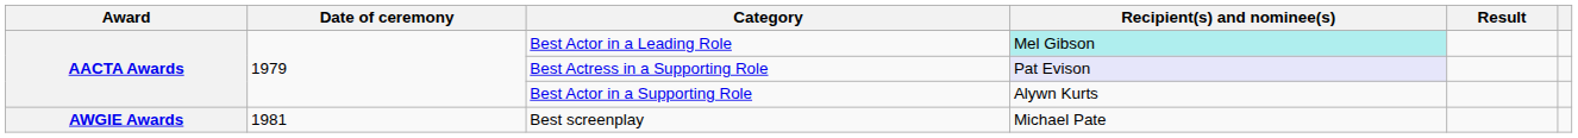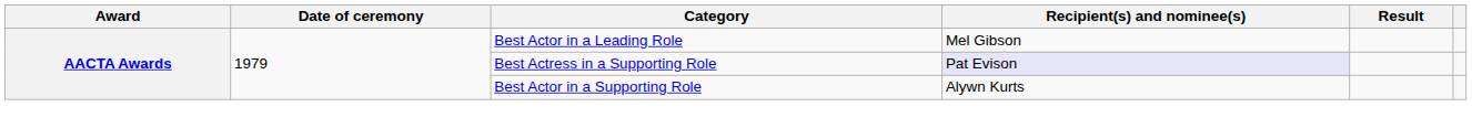 <table class="wikitable plainrowheaders sortable" style="width:99%;">
 <tr style="background:#ccc; text-align:center;">
 <th scope="col">Award</th>
 <th scope="col">Date of ceremony</th>
 <th scope="col">Category</th>
 <th scope="col">Recipient(s) and nominee(s)</th>
 <th scope="col">Result</th>
 <th scope="col" class="unsortable"></th>
 </tr>
 <tr>
 <th rowspan="3"><a href='#'>AACTA Awards</a></th>
 <td rowspan="3">1979</td>
 <td><a href='#'>Best Actor in a Leading Role</a></td>
-<td style="background: paleturquoise;">Mel Gibson</td>
+<td>Mel Gibson</td>
 <td></td>
 <td style="text-align:center;"></td>
 </tr>
 <tr>
 <td><a href='#'>Best Actress in a Supporting Role</a></td>
 <td style="background: lavender;">Pat Evison</td>
 <td></td>
 <td style="text-align:center;"></td>
 </tr>
 <tr>
 <td><a href='#'>Best Actor in a Supporting Role</a></td>
 <td>Alywn Kurts</td>
 <td></td>
 <td style="text-align:center;"></td>
 </tr>
-<tr>
-<th><a href='#'>AWGIE Awards</a></th>
-<td>1981</td>
-<td>Best screenplay</td>
-<td>Michael Pate</td>
-<td></td>
-<td style="text-align:center;"></td>
-</tr>
 </table>
